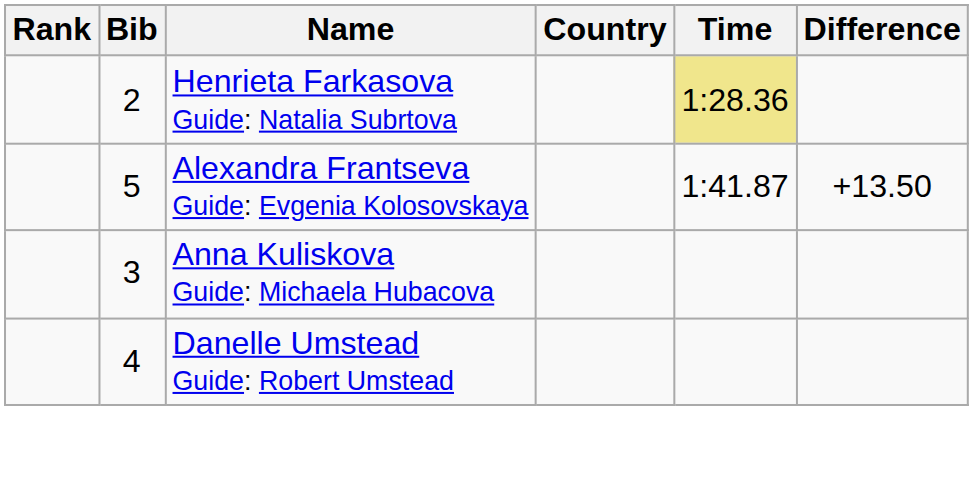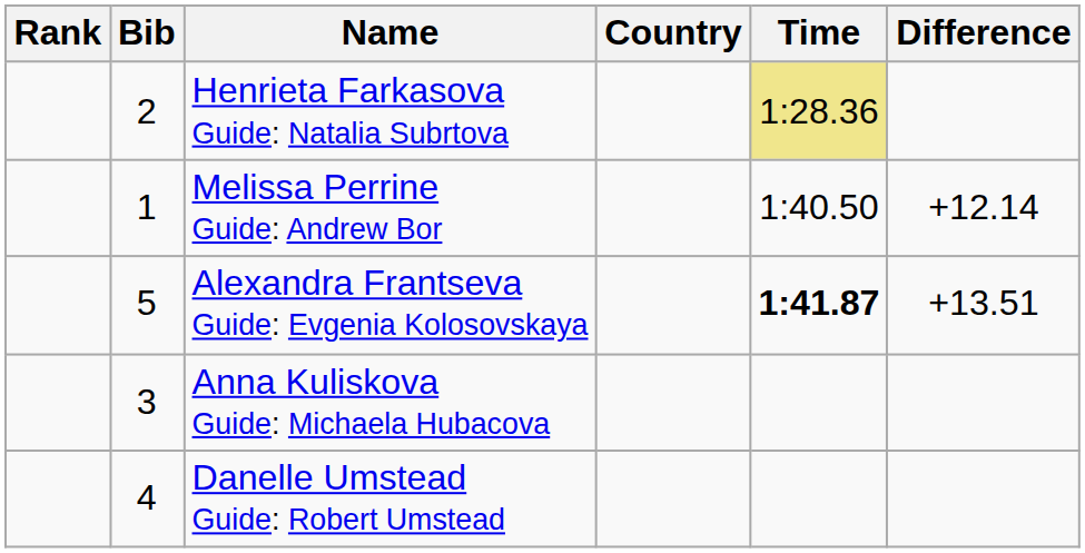 <table class="wikitable sortable" style="text-align:center">
 <tr>
 <th>Rank</th>
 <th>Bib</th>
 <th>Name</th>
 <th>Country</th>
 <th>Time</th>
 <th>Difference</th>
 </tr>
 <tr>
 <td></td>
 <td>2</td>
 <td align=left><a href='#'>Henrieta Farkasova</a><br><small><a href='#'>Guide</a>: <a href='#'>Natalia Subrtova</a></small></td>
 <td align=left></td>
 <td style="background: khaki;">1:28.36</td>
 <td></td>
 </tr>
 <tr>
 <td></td>
+<td>1</td>
+<td align=left><a href='#'>Melissa Perrine</a><br><small><a href='#'>Guide</a>: <a href='#'>Andrew Bor</a></small></td>
+<td align=left></td>
+<td>1:40.50</td>
+<td>+12.14</td>
+</tr>
+<tr>
+<td></td>
 <td>5</td>
 <td align=left><a href='#'>Alexandra Frantseva</a><br><small><a href='#'>Guide</a>: <a href='#'>Evgenia Kolosovskaya</a></small></td>
 <td align=left></td>
-<td>1:41.87</td>
-<td>+13.50</td>
+<td><strong>1:41.87</strong></td>
+<td>+13.51</td>
 </tr>
 <tr>
 <td></td>
 <td>3</td>
 <td align=left><a href='#'>Anna Kuliskova</a><br><small><a href='#'>Guide</a>: <a href='#'>Michaela Hubacova</a></small></td>
 <td align=left></td>
 <td></td>
 <td></td>
 </tr>
 <tr>
 <td></td>
 <td>4</td>
 <td align=left><a href='#'>Danelle Umstead</a><br><small><a href='#'>Guide</a>: <a href='#'>Robert Umstead</a></small></td>
 <td align=left></td>
 <td></td>
 <td></td>
 </tr>
 </table>
